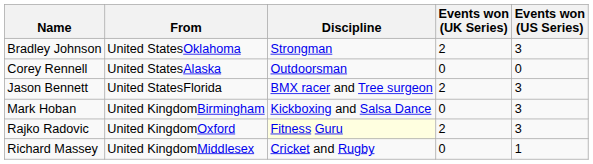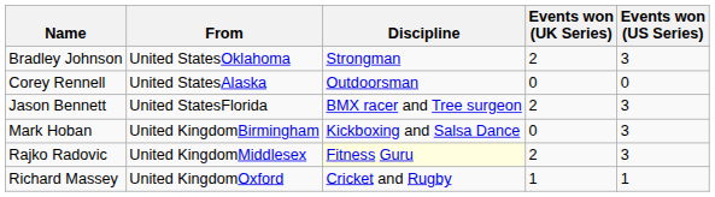 <table class="wikitable sortable">
 <tr valign="bottom">
 <th>Name</th>
 <th>From</th>
 <th class = "unsortable">Discipline</th>
 <th>Events won<br>(UK Series)</th>
 <th>Events won<br>(US Series)</th>
 </tr>
 <tr valign="top">
 <td>Bradley Johnson</td>
 <td><span>United States</span><a href='#'>Oklahoma</a></td>
 <td><a href='#'>Strongman</a></td>
 <td>2</td>
 <td>3</td>
 </tr>
 <tr valign="top">
 <td>Corey Rennell</td>
 <td><span>United States</span><a href='#'>Alaska</a></td>
 <td><a href='#'>Outdoorsman</a></td>
 <td>0</td>
 <td>0</td>
 </tr>
 <tr valign="top">
 <td>Jason Bennett</td>
 <td><span>United States</span>Florida</td>
 <td><a href='#'>BMX racer</a> and <a href='#'>Tree surgeon</a></td>
 <td>2</td>
 <td>3</td>
 </tr>
 <tr valign="top">
 <td>Mark Hoban</td>
 <td><span>United Kingdom</span><a href='#'>Birmingham</a></td>
 <td><a href='#'>Kickboxing</a> and <a href='#'>Salsa Dance</a></td>
 <td>0</td>
 <td>3</td>
 </tr>
 <tr valign="top">
 <td>Rajko Radovic</td>
-<td><span>United Kingdom</span><a href='#'>Oxford</a></td>
+<td><span>United Kingdom</span><a href='#'>Middlesex</a></td>
 <td style="background: lightyellow;"><a href='#'>Fitness</a> <a href='#'>Guru</a></td>
 <td>2</td>
 <td>3</td>
 </tr>
 <tr valign="top">
 <td>Richard Massey</td>
-<td><span>United Kingdom</span><a href='#'>Middlesex</a></td>
+<td><span>United Kingdom</span><a href='#'>Oxford</a></td>
 <td><a href='#'>Cricket</a> and <a href='#'>Rugby</a></td>
-<td>0</td>
+<td>1</td>
 <td>1</td>
 </tr>
 </table>
